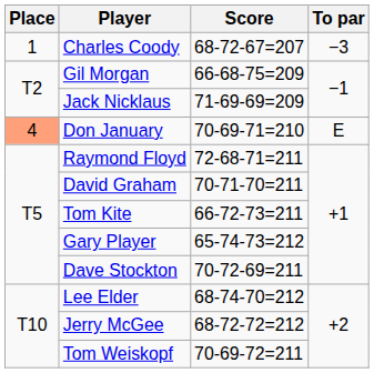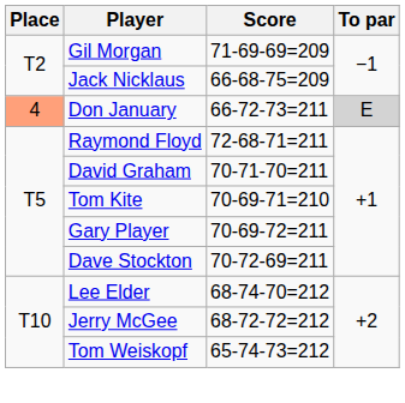 <table class=wikitable>
 <tr>
 <th>Place</th>
 <th>Player</th>
 <th>Score</th>
 <th>To par</th>
 </tr>
 <tr>
-<td align=center>1</td>
-<td> <a href='#'>Charles Coody</a></td>
-<td>68-72-67=207</td>
-<td align=center>−3</td>
-</tr>
-<tr>
 <td rowspan=2 align=center>T2</td>
 <td> <a href='#'>Gil Morgan</a></td>
-<td>66-68-75=209</td>
+<td>71-69-69=209</td>
 <td rowspan=2 align=center>−1</td>
 </tr>
 <tr>
 <td> <a href='#'>Jack Nicklaus</a></td>
-<td>71-69-69=209</td>
+<td>66-68-75=209</td>
 </tr>
 <tr>
 <td align=center style="background: lightsalmon;">4</td>
 <td> <a href='#'>Don January</a></td>
-<td>70-69-71=210</td>
-<td align=center>E</td>
+<td>66-72-73=211</td>
+<td align=center style="background: lightgrey;">E</td>
 </tr>
 <tr>
 <td rowspan=5 align=center>T5</td>
 <td> <a href='#'>Raymond Floyd</a></td>
 <td>72-68-71=211</td>
 <td rowspan=5 align=center>+1</td>
 </tr>
 <tr>
 <td> <a href='#'>David Graham</a></td>
 <td>70-71-70=211</td>
 </tr>
 <tr>
 <td> <a href='#'>Tom Kite</a></td>
-<td>66-72-73=211</td>
+<td>70-69-71=210</td>
 </tr>
 <tr>
 <td> <a href='#'>Gary Player</a></td>
-<td>65-74-73=212</td>
+<td>70-69-72=211</td>
 </tr>
 <tr>
 <td> <a href='#'>Dave Stockton</a></td>
 <td>70-72-69=211</td>
 </tr>
 <tr>
 <td rowspan=3 align=center>T10</td>
 <td> <a href='#'>Lee Elder</a></td>
 <td>68-74-70=212</td>
 <td rowspan=3 align=center>+2</td>
 </tr>
 <tr>
 <td> <a href='#'>Jerry McGee</a></td>
 <td>68-72-72=212</td>
 </tr>
 <tr>
 <td> <a href='#'>Tom Weiskopf</a></td>
-<td>70-69-72=211</td>
+<td>65-74-73=212</td>
 </tr>
 </table>
